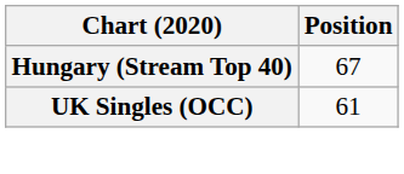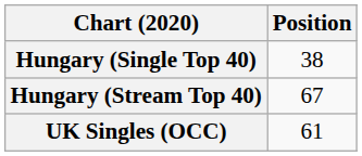 <table class="wikitable plainrowheaders" style="text-align:center">
 <tr>
 <th>Chart (2020)</th>
 <th>Position</th>
+</tr>
+<tr>
+<th scope="row">Hungary (Single Top 40)</th>
+<td>38</td>
 </tr>
 <tr>
 <th scope="row">Hungary (Stream Top 40)</th>
 <td>67</td>
 </tr>
 <tr>
 <th scope="row">UK Singles (OCC)</th>
 <td>61</td>
 </tr>
 </table>
